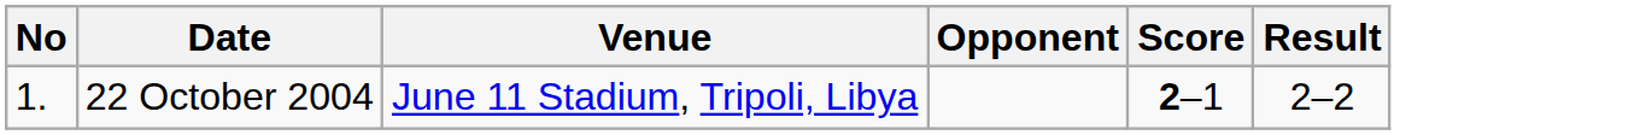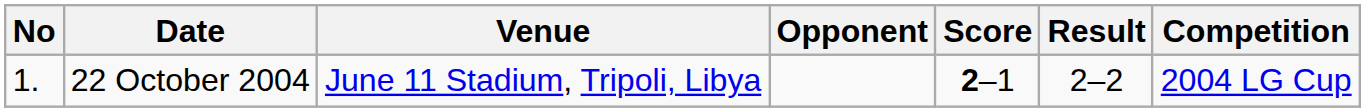 <table class="wikitable" style="font-size:85%;">
 <tr>
 <th>No</th>
 <th>Date</th>
 <th>Venue</th>
 <th>Opponent</th>
 <th>Score</th>
 <th>Result</th>
+<th>Competition</th>
 </tr>
 <tr>
 <td>1.</td>
 <td>22 October 2004</td>
 <td><a href='#'>June 11 Stadium</a>, <a href='#'>Tripoli, Libya</a></td>
 <td></td>
 <td align=center><strong>2</strong>–1</td>
 <td align=center>2–2</td>
+<td><a href='#'>2004 LG Cup</a></td>
 </tr>
 </table>
